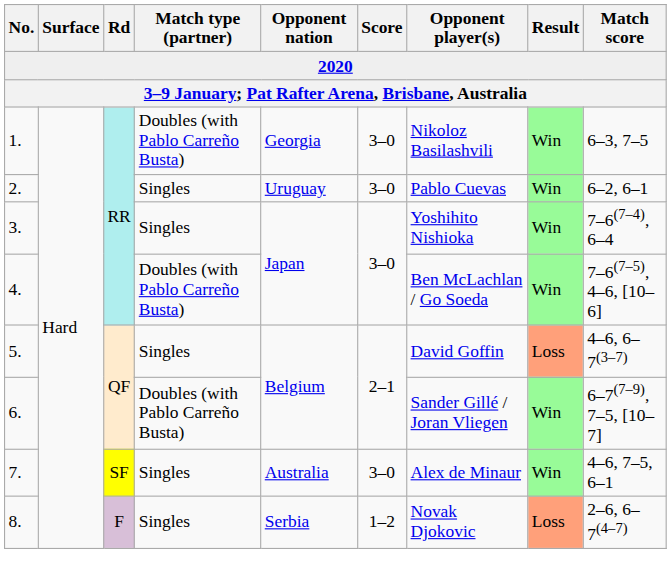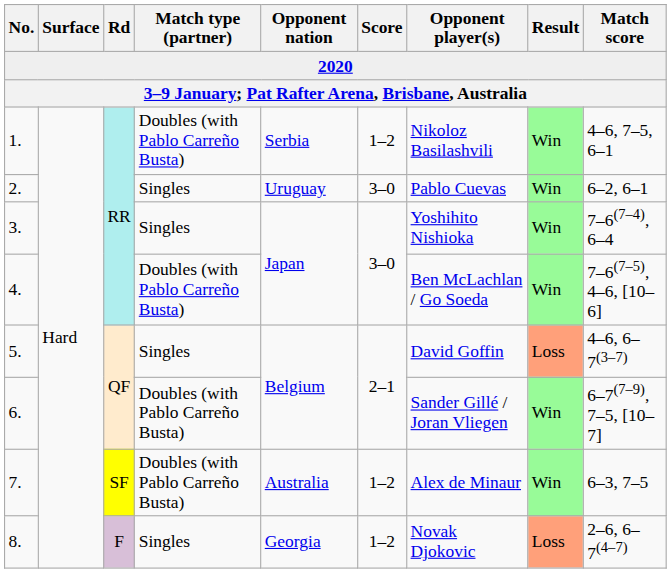 <table class="wikitable nowrap">
 <tr>
 <th>No.</th>
 <th>Surface</th>
 <th>Rd</th>
 <th>Match type (partner)</th>
 <th>Opponent nation</th>
 <th>Score</th>
 <th>Opponent player(s)</th>
 <th>Result</th>
 <th>Match score</th>
 </tr>
 <tr bgcolor="efefef" class="sortbottom">
 <td colspan="9" align="center"><strong><a href='#'>2020</a></strong></td>
 </tr>
 <tr>
 <th colspan="9"><a href='#'>3–9 January</a>; <a href='#'>Pat Rafter Arena</a>, <a href='#'>Brisbane</a>, Australia</th>
 </tr>
 <tr>
 <td>1.</td>
 <td rowspan=8>Hard</td>
 <td rowspan=4 bgcolor="afeeee" align="center">RR</td>
 <td>Doubles (with <a href='#'>Pablo Carreño Busta</a>)</td>
-<td> <a href='#'>Georgia</a></td>
-<td align="center">3–0</td>
+<td> <a href='#'>Serbia</a></td>
+<td align="center">1–2</td>
 <td><a href='#'>Nikoloz Basilashvili</a></td>
 <td bgcolor=98FB98>Win</td>
-<td>6–3, 7–5</td>
+<td>4–6, 7–5, 6–1</td>
 </tr>
 <tr>
 <td>2.</td>
 <td>Singles</td>
 <td> <a href='#'>Uruguay</a></td>
 <td align="center">3–0</td>
 <td><a href='#'>Pablo Cuevas</a></td>
 <td bgcolor=98FB98>Win</td>
 <td>6–2, 6–1</td>
 </tr>
 <tr>
 <td>3.</td>
 <td>Singles</td>
 <td rowspan=2> <a href='#'>Japan</a></td>
 <td rowspan=2 align="center">3–0</td>
 <td><a href='#'>Yoshihito Nishioka</a></td>
 <td bgcolor=98FB98>Win</td>
 <td>7–6<sup>(7–4)</sup>, 6–4</td>
 </tr>
 <tr>
 <td>4.</td>
 <td>Doubles (with <a href='#'>Pablo Carreño Busta</a>)</td>
 <td><a href='#'>Ben McLachlan</a> / <a href='#'>Go Soeda</a></td>
 <td bgcolor=98FB98>Win</td>
 <td>7–6<sup>(7–5)</sup>, 4–6, [10–6]</td>
 </tr>
 <tr>
 <td>5.</td>
 <td rowspan=2 align="center" bgcolor="ffebcd">QF</td>
 <td>Singles</td>
 <td rowspan=2> <a href='#'>Belgium</a></td>
 <td rowspan=2 align="center">2–1</td>
 <td><a href='#'>David Goffin</a></td>
 <td bgcolor=FFA07A>Loss</td>
 <td>4–6, 6–7<sup>(3–7)</sup></td>
 </tr>
 <tr>
 <td>6.</td>
 <td>Doubles (with Pablo Carreño Busta)</td>
 <td><a href='#'>Sander Gillé</a> / <a href='#'>Joran Vliegen</a></td>
 <td bgcolor=98FB98>Win</td>
 <td>6–7<sup>(7–9)</sup>, 7–5, [10–7]</td>
 </tr>
 <tr>
 <td>7.</td>
 <td align="center" bgcolor="yellow">SF</td>
-<td>Singles</td>
+<td>Doubles (with Pablo Carreño Busta)</td>
 <td> <a href='#'>Australia</a></td>
-<td align="center">3–0</td>
+<td align="center">1–2</td>
 <td><a href='#'>Alex de Minaur</a></td>
 <td bgcolor=98FB98>Win</td>
-<td>4–6, 7–5, 6–1</td>
+<td>6–3, 7–5</td>
 </tr>
 <tr>
 <td>8.</td>
 <td align="center" bgcolor="thistle">F</td>
 <td>Singles</td>
-<td> <a href='#'>Serbia</a></td>
+<td> <a href='#'>Georgia</a></td>
 <td align="center">1–2</td>
 <td><a href='#'>Novak Djokovic</a></td>
 <td bgcolor=FFA07A>Loss</td>
 <td>2–6, 6–7<sup>(4–7)</sup></td>
 </tr>
 </table>
